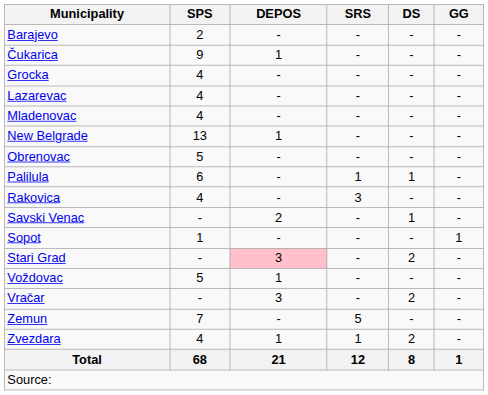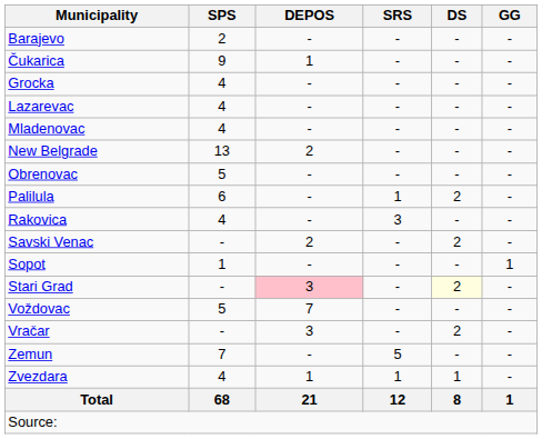 <table style="width:600px;" class="wikitable">
 <tr>
 <th align="centre">Municipality</th>
 <th align="centre">SPS</th>
 <th align="centre">DEPOS</th>
 <th align="centre">SRS</th>
 <th align="centre">DS</th>
 <th align="centre">GG</th>
 </tr>
 <tr>
 <td align="left"><a href='#'>Barajevo</a></td>
 <td align="center">2</td>
 <td align="center">-</td>
 <td align="center">-</td>
 <td align="center">-</td>
 <td align="center">-</td>
 </tr>
 <tr>
 <td align="left"><a href='#'>Čukarica</a></td>
 <td align="center">9</td>
 <td align="center">1</td>
 <td align="center">-</td>
 <td align="center">-</td>
 <td align="center">-</td>
 </tr>
 <tr>
 <td align="left"><a href='#'>Grocka</a></td>
 <td align="center">4</td>
 <td align="center">-</td>
 <td align="center">-</td>
 <td align="center">-</td>
 <td align="center">-</td>
 </tr>
 <tr>
 <td align="left"><a href='#'>Lazarevac</a></td>
 <td align="center">4</td>
 <td align="center">-</td>
 <td align="center">-</td>
 <td align="center">-</td>
 <td align="center">-</td>
 </tr>
 <tr>
 <td align="left"><a href='#'>Mladenovac</a></td>
 <td align="center">4</td>
 <td align="center">-</td>
 <td align="center">-</td>
 <td align="center">-</td>
 <td align="center">-</td>
 </tr>
 <tr>
 <td align="left"><a href='#'>New Belgrade</a></td>
 <td align="center">13</td>
-<td align="center">1</td>
+<td align="center">2</td>
 <td align="center">-</td>
 <td align="center">-</td>
 <td align="center">-</td>
 </tr>
 <tr>
 <td align="left"><a href='#'>Obrenovac</a></td>
 <td align="center">5</td>
 <td align="center">-</td>
 <td align="center">-</td>
 <td align="center">-</td>
 <td align="center">-</td>
 </tr>
 <tr>
 <td align="left"><a href='#'>Palilula</a></td>
 <td align="center">6</td>
 <td align="center">-</td>
 <td align="center">1</td>
-<td align="center">1</td>
+<td align="center">2</td>
 <td align="center">-</td>
 </tr>
 <tr>
 <td align="left"><a href='#'>Rakovica</a></td>
 <td align="center">4</td>
 <td align="center">-</td>
 <td align="center">3</td>
 <td align="center">-</td>
 <td align="center">-</td>
 </tr>
 <tr>
 <td align="left"><a href='#'>Savski Venac</a></td>
 <td align="center">-</td>
 <td align="center">2</td>
 <td align="center">-</td>
-<td align="center">1</td>
+<td align="center">2</td>
 <td align="center">-</td>
 </tr>
 <tr>
 <td align="left"><a href='#'>Sopot</a></td>
 <td align="center">1</td>
 <td align="center">-</td>
 <td align="center">-</td>
 <td align="center">-</td>
 <td align="center">1</td>
 </tr>
 <tr>
 <td align="left"><a href='#'>Stari Grad</a></td>
 <td align="center">-</td>
 <td align="center" style="background: pink;">3</td>
 <td align="center">-</td>
-<td align="center">2</td>
+<td align="center" style="background: lightyellow;">2</td>
 <td align="center">-</td>
 </tr>
 <tr>
 <td align="left"><a href='#'>Voždovac</a></td>
 <td align="center">5</td>
-<td align="center">1</td>
+<td align="center">7</td>
 <td align="center">-</td>
 <td align="center">-</td>
 <td align="center">-</td>
 </tr>
 <tr>
 <td align="left"><a href='#'>Vračar</a></td>
 <td align="center">-</td>
 <td align="center">3</td>
 <td align="center">-</td>
 <td align="center">2</td>
 <td align="center">-</td>
 </tr>
 <tr>
 <td align="left"><a href='#'>Zemun</a></td>
 <td align="center">7</td>
 <td align="center">-</td>
 <td align="center">5</td>
 <td align="center">-</td>
 <td align="center">-</td>
 </tr>
 <tr>
 <td align="left"><a href='#'>Zvezdara</a></td>
 <td align="center">4</td>
 <td align="center">1</td>
 <td align="center">1</td>
-<td align="center">2</td>
+<td align="center">1</td>
 <td align="center">-</td>
 </tr>
 <tr>
 <th align="left">Total</th>
 <th align="centre">68</th>
 <th align="centre">21</th>
 <th align="centre">12</th>
 <th align="centre">8</th>
 <th align="centre">1</th>
 </tr>
 <tr>
 <td colspan=6>Source: </td>
 </tr>
 </table>
